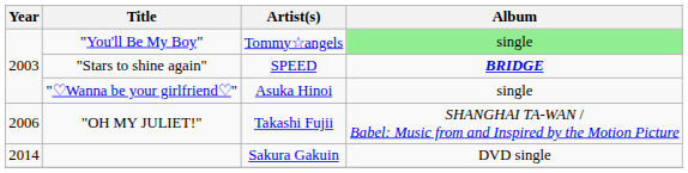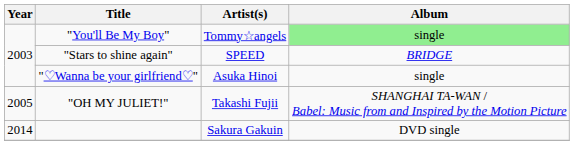 <table class="wikitable plainrowheaders" style="text-align:center;">
 <tr>
 <th scope="col">Year</th>
 <th scope="col">Title</th>
 <th scope="col">Artist(s)</th>
 <th scope="col">Album</th>
 </tr>
 <tr>
 <td rowspan="3">2003</td>
 <td rowspan="1">"<a href='#'>You'll Be My Boy</a>"</td>
 <td rowspan="1"><a href='#'>Tommy☆angels</a></td>
 <td rowspan="1" style="background: lightgreen;">single</td>
 </tr>
 <tr>
 <td rowspan="1">"Stars to shine again"</td>
 <td rowspan="1"><a href='#'>SPEED</a></td>
-<td rowspan="1"><strong><em><a href='#'>BRIDGE</a></em></strong></td>
+<td rowspan="1"><em><a href='#'>BRIDGE</a></em></td>
 </tr>
 <tr>
 <td rowspan="1">"<a href='#'>♡Wanna be your girlfriend♡</a>"</td>
 <td rowspan="1"><a href='#'>Asuka Hinoi</a></td>
 <td rowspan="1">single</td>
 </tr>
 <tr>
-<td rowspan="1">2006</td>
+<td rowspan="1">2005</td>
 <td rowspan="1">"OH MY JULIET!"</td>
 <td rowspan="1"><a href='#'>Takashi Fujii</a></td>
 <td rowspan="1"><em>SHANGHAI TA-WAN</em> /<br><em><a href='#'>Babel: Music from and Inspired by the Motion Picture</a></em></td>
 </tr>
 <tr>
 <td rowspan="1">2014</td>
 <td rowspan="1"></td>
 <td rowspan="1"><a href='#'>Sakura Gakuin</a></td>
 <td rowspan="1">DVD single</td>
 </tr>
 <tr>
 </tr>
 </table>
